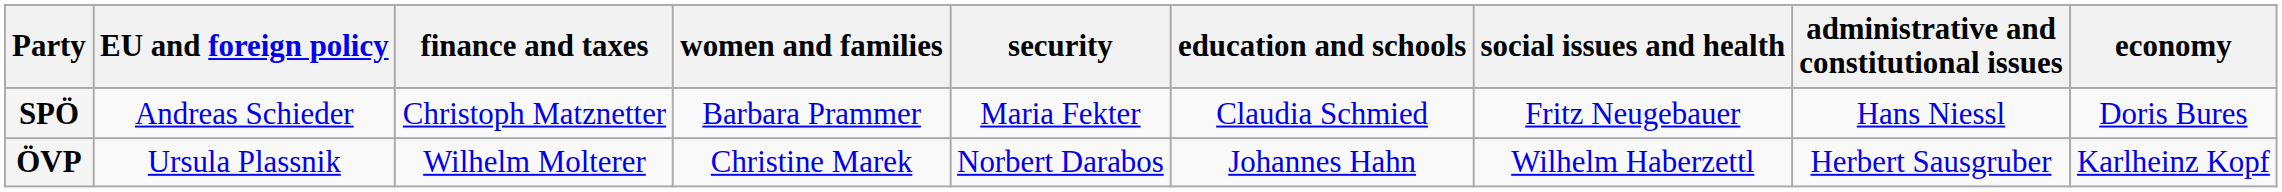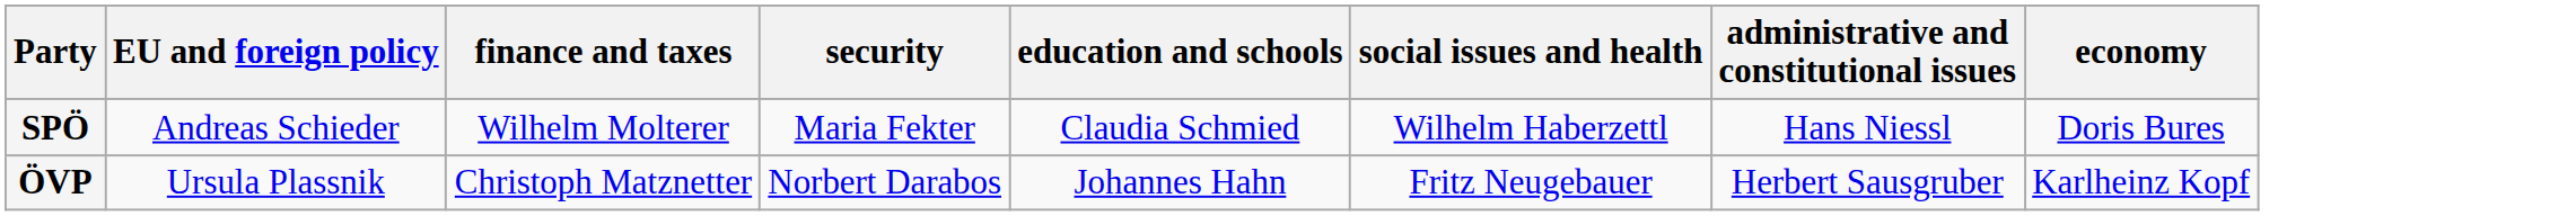 <table class="wikitable" style="text-align:center">
 <tr>
 <th>Party</th>
 <th>EU and <a href='#'>foreign policy</a></th>
 <th>finance and taxes</th>
-<th>women and families</th>
 <th>security</th>
 <th>education and schools</th>
 <th>social issues and health</th>
 <th>administrative and<br>constitutional issues</th>
 <th>economy</th>
 </tr>
 <tr>
 <td style="background:whitesmoke;"><strong>SPÖ</strong></td>
 <td><a href='#'>Andreas Schieder</a></td>
-<td><a href='#'>Christoph Matznetter</a></td>
-<td><a href='#'>Barbara Prammer</a></td>
+<td><a href='#'>Wilhelm Molterer</a></td>
 <td><a href='#'>Maria Fekter</a></td>
 <td><a href='#'>Claudia Schmied</a></td>
-<td><a href='#'>Fritz Neugebauer</a></td>
+<td><a href='#'>Wilhelm Haberzettl</a></td>
 <td><a href='#'>Hans Niessl</a></td>
 <td><a href='#'>Doris Bures</a></td>
 </tr>
 <tr>
 <td style="background:whitesmoke;"><strong>ÖVP</strong></td>
 <td><a href='#'>Ursula Plassnik</a></td>
-<td><a href='#'>Wilhelm Molterer</a></td>
-<td><a href='#'>Christine Marek</a></td>
+<td><a href='#'>Christoph Matznetter</a></td>
 <td><a href='#'>Norbert Darabos</a></td>
 <td><a href='#'>Johannes Hahn</a></td>
-<td><a href='#'>Wilhelm Haberzettl</a></td>
+<td><a href='#'>Fritz Neugebauer</a></td>
 <td><a href='#'>Herbert Sausgruber</a></td>
 <td><a href='#'>Karlheinz Kopf</a></td>
 </tr>
 </table>
